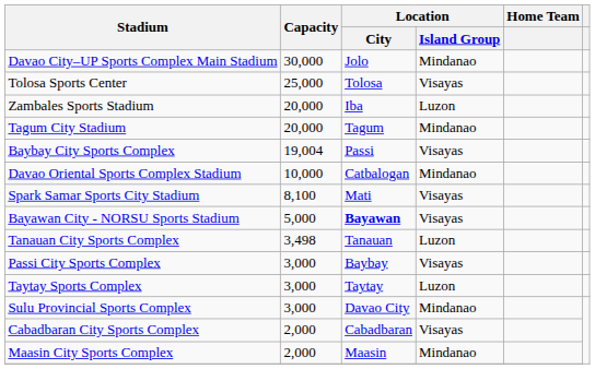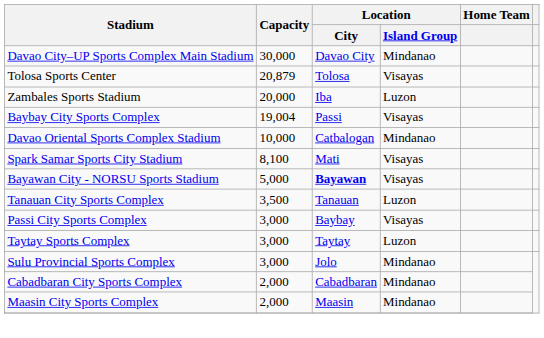 <table class="wikitable sortable">
 <tr>
 <th rowspan="2">Stadium</th>
 <th rowspan="2">Capacity</th>
 <th colspan="2">Location</th>
 <th>Home Team</th>
 <th></th>
 </tr>
 <tr>
 <th>City</th>
 <th><a href='#'>Island Group</a></th>
 <th></th>
 <th></th>
 </tr>
 <tr>
 <td><a href='#'>Davao City–UP Sports Complex Main Stadium</a></td>
 <td>30,000</td>
-<td><a href='#'>Jolo</a></td>
+<td><a href='#'>Davao City</a></td>
 <td>Mindanao</td>
 <td></td>
 <td></td>
 </tr>
 <tr>
 <td>Tolosa Sports Center</td>
-<td>25,000</td>
+<td>20,879</td>
 <td><a href='#'>Tolosa</a></td>
 <td>Visayas</td>
 <td></td>
 <td></td>
 </tr>
 <tr>
 <td>Zambales Sports Stadium</td>
 <td>20,000</td>
 <td><a href='#'>Iba</a></td>
 <td>Luzon</td>
-<td></td>
-<td></td>
-</tr>
-<tr>
-<td><a href='#'>Tagum City Stadium</a></td>
-<td>20,000</td>
-<td><a href='#'>Tagum</a></td>
-<td>Mindanao</td>
 <td></td>
 <td></td>
 </tr>
 <tr>
 <td><a href='#'>Baybay City Sports Complex</a></td>
 <td>19,004</td>
 <td><a href='#'>Passi</a></td>
 <td>Visayas</td>
 <td></td>
 <td></td>
 </tr>
 <tr>
 <td><a href='#'>Davao Oriental Sports Complex Stadium</a></td>
 <td>10,000</td>
 <td><a href='#'>Catbalogan</a></td>
 <td>Mindanao</td>
 <td></td>
 <td></td>
 </tr>
 <tr>
 <td><a href='#'>Spark Samar Sports City Stadium</a></td>
 <td>8,100</td>
 <td><a href='#'>Mati</a></td>
 <td>Visayas</td>
 <td></td>
 <td></td>
 </tr>
 <tr>
 <td><a href='#'>Bayawan City - NORSU Sports Stadium</a></td>
 <td>5,000</td>
 <td><strong><a href='#'>Bayawan</a></strong></td>
 <td>Visayas</td>
 <td></td>
 <td></td>
 </tr>
 <tr>
 <td><a href='#'>Tanauan City Sports Complex</a></td>
-<td>3,498</td>
+<td>3,500</td>
 <td><a href='#'>Tanauan</a></td>
 <td>Luzon</td>
 <td></td>
 <td></td>
 </tr>
 <tr>
 <td><a href='#'>Passi City Sports Complex</a></td>
 <td>3,000</td>
 <td><a href='#'>Baybay</a></td>
 <td>Visayas</td>
 <td></td>
 <td></td>
 </tr>
 <tr>
 <td><a href='#'>Taytay Sports Complex</a></td>
 <td>3,000</td>
 <td><a href='#'>Taytay</a></td>
 <td>Luzon</td>
 <td></td>
 <td></td>
 </tr>
 <tr>
 <td><a href='#'>Sulu Provincial Sports Complex</a></td>
 <td>3,000</td>
-<td><a href='#'>Davao City</a></td>
+<td><a href='#'>Jolo</a></td>
 <td>Mindanao</td>
 <td></td>
 </tr>
 <tr>
 <td><a href='#'>Cabadbaran City Sports Complex</a></td>
 <td>2,000</td>
 <td><a href='#'>Cabadbaran</a></td>
-<td>Visayas</td>
+<td>Mindanao</td>
 <td></td>
 </tr>
 <tr>
 <td><a href='#'>Maasin City Sports Complex</a></td>
 <td>2,000</td>
 <td><a href='#'>Maasin</a></td>
 <td>Mindanao</td>
 <td></td>
 </tr>
 <tr>
 </tr>
 </table>
